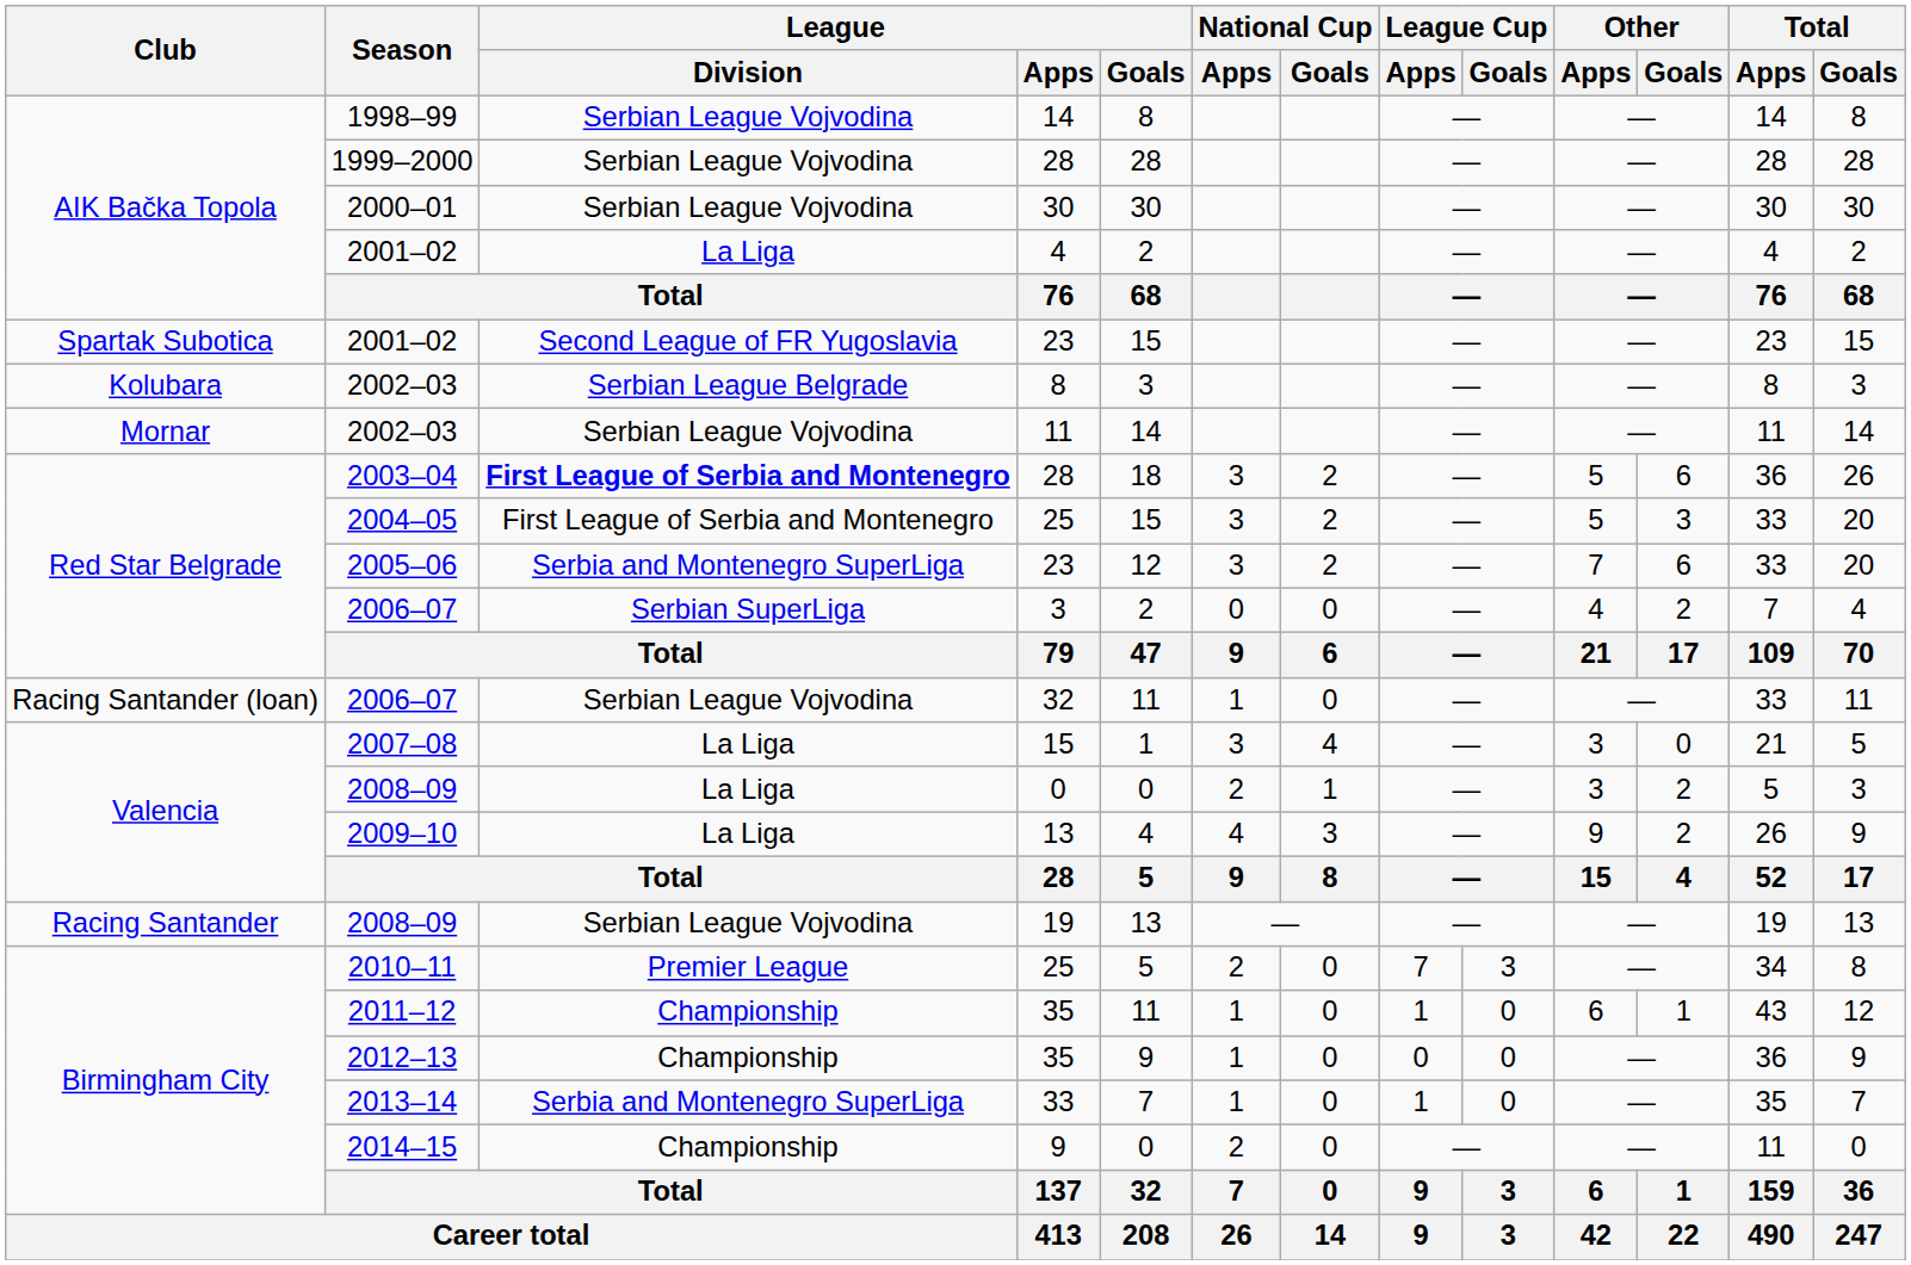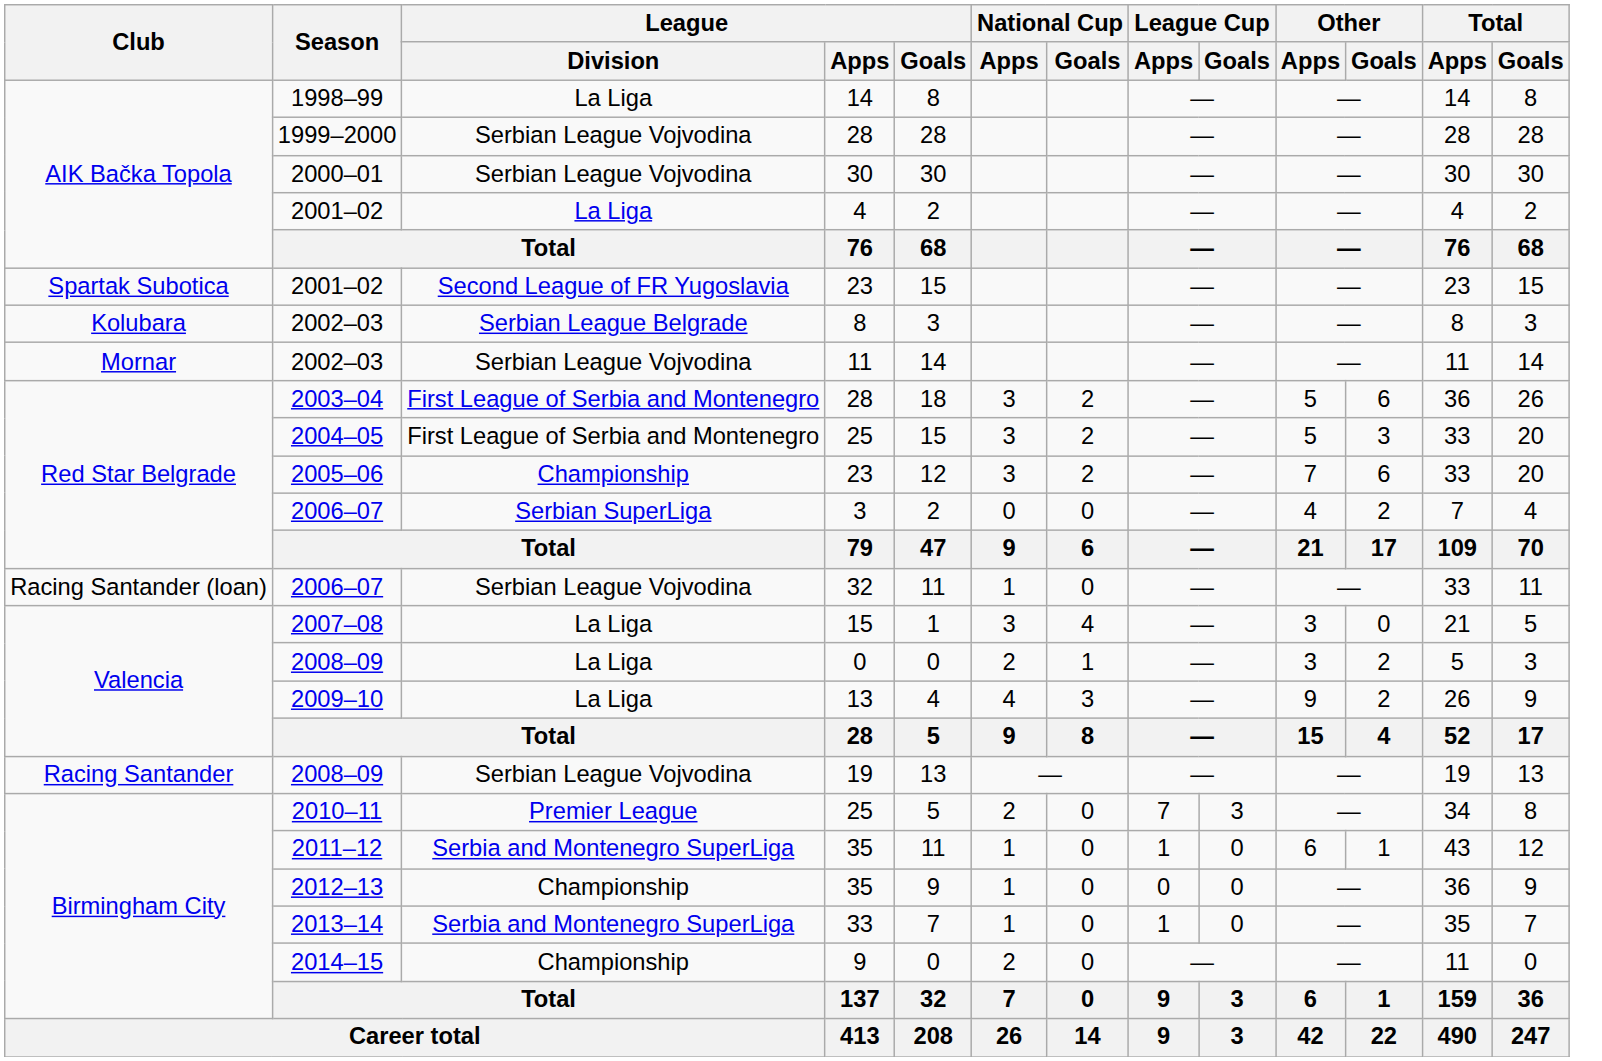 <table class="wikitable" style="text-align:center">
 <tr>
 <th rowspan="2">Club</th>
 <th rowspan="2">Season</th>
 <th colspan="3">League</th>
 <th colspan="2">National Cup</th>
 <th colspan="2">League Cup</th>
 <th colspan="2">Other</th>
 <th colspan="2">Total</th>
 </tr>
 <tr>
 <th scope="col">Division</th>
 <th scope="col">Apps</th>
 <th scope="col">Goals</th>
 <th scope="col">Apps</th>
 <th scope="col">Goals</th>
 <th scope="col">Apps</th>
 <th scope="col">Goals</th>
 <th scope="col">Apps</th>
 <th scope="col">Goals</th>
 <th scope="col">Apps</th>
 <th scope="col">Goals</th>
 </tr>
 <tr>
 <td rowspan="5"><a href='#'>AIK Bačka Topola</a></td>
 <td>1998–99</td>
-<td><a href='#'>Serbian League Vojvodina</a></td>
+<td>La Liga</td>
 <td>14</td>
 <td>8</td>
 <td></td>
 <td></td>
 <td colspan="2">—</td>
 <td colspan="2">—</td>
 <td>14</td>
 <td>8</td>
 </tr>
 <tr>
 <td>1999–2000</td>
 <td>Serbian League Vojvodina</td>
 <td>28</td>
 <td>28</td>
 <td></td>
 <td></td>
 <td colspan="2">—</td>
 <td colspan="2">—</td>
 <td>28</td>
 <td>28</td>
 </tr>
 <tr>
 <td>2000–01</td>
 <td>Serbian League Vojvodina</td>
 <td>30</td>
 <td>30</td>
 <td></td>
 <td></td>
 <td colspan="2">—</td>
 <td colspan="2">—</td>
 <td>30</td>
 <td>30</td>
 </tr>
 <tr>
 <td>2001–02</td>
 <td><a href='#'>La Liga</a></td>
 <td>4</td>
 <td>2</td>
 <td></td>
 <td></td>
 <td colspan="2">—</td>
 <td colspan="2">—</td>
 <td>4</td>
 <td>2</td>
 </tr>
 <tr>
 <th colspan="2">Total</th>
 <th>76</th>
 <th>68</th>
 <th></th>
 <th></th>
 <th colspan="2">—</th>
 <th colspan="2">—</th>
 <th>76</th>
 <th>68</th>
 </tr>
 <tr>
 <td><a href='#'>Spartak Subotica</a></td>
 <td>2001–02</td>
 <td><a href='#'>Second League of FR Yugoslavia</a></td>
 <td>23</td>
 <td>15</td>
 <td></td>
 <td></td>
 <td colspan="2">—</td>
 <td colspan="2">—</td>
 <td>23</td>
 <td>15</td>
 </tr>
 <tr>
 <td><a href='#'>Kolubara</a></td>
 <td>2002–03</td>
 <td><a href='#'>Serbian League Belgrade</a></td>
 <td>8</td>
 <td>3</td>
 <td></td>
 <td></td>
 <td colspan="2">—</td>
 <td colspan="2">—</td>
 <td>8</td>
 <td>3</td>
 </tr>
 <tr>
 <td><a href='#'>Mornar</a></td>
 <td>2002–03</td>
 <td>Serbian League Vojvodina</td>
 <td>11</td>
 <td>14</td>
 <td></td>
 <td></td>
 <td colspan="2">—</td>
 <td colspan="2">—</td>
 <td>11</td>
 <td>14</td>
 </tr>
 <tr>
 <td rowspan="5"><a href='#'>Red Star Belgrade</a></td>
 <td><a href='#'>2003–04</a></td>
-<td><strong><a href='#'>First League of Serbia and Montenegro</a></strong></td>
+<td><a href='#'>First League of Serbia and Montenegro</a></td>
 <td>28</td>
 <td>18</td>
 <td>3</td>
 <td>2</td>
 <td colspan="2">—</td>
 <td>5</td>
 <td>6</td>
 <td>36</td>
 <td>26</td>
 </tr>
 <tr>
 <td><a href='#'>2004–05</a></td>
 <td>First League of Serbia and Montenegro</td>
 <td>25</td>
 <td>15</td>
 <td>3</td>
 <td>2</td>
 <td colspan="2">—</td>
 <td>5</td>
 <td>3</td>
 <td>33</td>
 <td>20</td>
 </tr>
 <tr>
 <td><a href='#'>2005–06</a></td>
-<td><a href='#'>Serbia and Montenegro SuperLiga</a></td>
+<td><a href='#'>Championship</a></td>
 <td>23</td>
 <td>12</td>
 <td>3</td>
 <td>2</td>
 <td colspan="2">—</td>
 <td>7</td>
 <td>6</td>
 <td>33</td>
 <td>20</td>
 </tr>
 <tr>
 <td><a href='#'>2006–07</a></td>
 <td><a href='#'>Serbian SuperLiga</a></td>
 <td>3</td>
 <td>2</td>
 <td>0</td>
 <td>0</td>
 <td colspan="2">—</td>
 <td>4</td>
 <td>2</td>
 <td>7</td>
 <td>4</td>
 </tr>
 <tr>
 <th colspan="2">Total</th>
 <th>79</th>
 <th>47</th>
 <th>9</th>
 <th>6</th>
 <th colspan="2">—</th>
 <th>21</th>
 <th>17</th>
 <th>109</th>
 <th>70</th>
 </tr>
 <tr>
 <td>Racing Santander (loan)</td>
 <td><a href='#'>2006–07</a></td>
 <td>Serbian League Vojvodina</td>
 <td>32</td>
 <td>11</td>
 <td>1</td>
 <td>0</td>
 <td colspan="2">—</td>
 <td colspan="2">—</td>
 <td>33</td>
 <td>11</td>
 </tr>
 <tr>
 <td rowspan="4"><a href='#'>Valencia</a></td>
 <td><a href='#'>2007–08</a></td>
 <td>La Liga</td>
 <td>15</td>
 <td>1</td>
 <td>3</td>
 <td>4</td>
 <td colspan="2">—</td>
 <td>3</td>
 <td>0</td>
 <td>21</td>
 <td>5</td>
 </tr>
 <tr>
 <td><a href='#'>2008–09</a></td>
 <td>La Liga</td>
 <td>0</td>
 <td>0</td>
 <td>2</td>
 <td>1</td>
 <td colspan="2">—</td>
 <td>3</td>
 <td>2</td>
 <td>5</td>
 <td>3</td>
 </tr>
 <tr>
 <td><a href='#'>2009–10</a></td>
 <td>La Liga</td>
 <td>13</td>
 <td>4</td>
 <td>4</td>
 <td>3</td>
 <td colspan="2">—</td>
 <td>9</td>
 <td>2</td>
 <td>26</td>
 <td>9</td>
 </tr>
 <tr>
 <th colspan="2">Total</th>
 <th>28</th>
 <th>5</th>
 <th>9</th>
 <th>8</th>
 <th colspan="2">—</th>
 <th>15</th>
 <th>4</th>
 <th>52</th>
 <th>17</th>
 </tr>
 <tr>
 <td><a href='#'>Racing Santander</a></td>
 <td><a href='#'>2008–09</a></td>
 <td>Serbian League Vojvodina</td>
 <td>19</td>
 <td>13</td>
 <td colspan="2">—</td>
 <td colspan="2">—</td>
 <td colspan="2">—</td>
 <td>19</td>
 <td>13</td>
 </tr>
 <tr>
 <td rowspan="6"><a href='#'>Birmingham City</a></td>
 <td><a href='#'>2010–11</a></td>
 <td><a href='#'>Premier League</a></td>
 <td>25</td>
 <td>5</td>
 <td>2</td>
 <td>0</td>
 <td>7</td>
 <td>3</td>
 <td colspan="2">—</td>
 <td>34</td>
 <td>8</td>
 </tr>
 <tr>
 <td><a href='#'>2011–12</a></td>
-<td><a href='#'>Championship</a></td>
+<td><a href='#'>Serbia and Montenegro SuperLiga</a></td>
 <td>35</td>
 <td>11</td>
 <td>1</td>
 <td>0</td>
 <td>1</td>
 <td>0</td>
 <td>6</td>
 <td>1</td>
 <td>43</td>
 <td>12</td>
 </tr>
 <tr>
 <td><a href='#'>2012–13</a></td>
 <td>Championship</td>
 <td>35</td>
 <td>9</td>
 <td>1</td>
 <td>0</td>
 <td>0</td>
 <td>0</td>
 <td colspan="2">—</td>
 <td>36</td>
 <td>9</td>
 </tr>
 <tr>
 <td><a href='#'>2013–14</a></td>
 <td><a href='#'>Serbia and Montenegro SuperLiga</a></td>
 <td>33</td>
 <td>7</td>
 <td>1</td>
 <td>0</td>
 <td>1</td>
 <td>0</td>
 <td colspan="2">—</td>
 <td>35</td>
 <td>7</td>
 </tr>
 <tr>
 <td><a href='#'>2014–15</a></td>
 <td>Championship</td>
 <td>9</td>
 <td>0</td>
 <td>2</td>
 <td>0</td>
 <td colspan="2">—</td>
 <td colspan="2">—</td>
 <td>11</td>
 <td>0</td>
 </tr>
 <tr>
 <th colspan="2">Total</th>
 <th>137</th>
 <th>32</th>
 <th>7</th>
 <th>0</th>
 <th>9</th>
 <th>3</th>
 <th>6</th>
 <th>1</th>
 <th>159</th>
 <th>36</th>
 </tr>
 <tr>
 <th colspan="3">Career total</th>
 <th>413</th>
 <th>208</th>
 <th>26</th>
 <th>14</th>
 <th>9</th>
 <th>3</th>
 <th>42</th>
 <th>22</th>
 <th>490</th>
 <th>247</th>
 </tr>
 </table>
